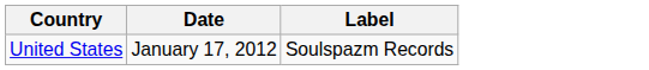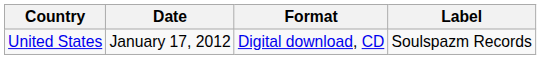 <table class="wikitable sortable">
 <tr>
 <th>Country</th>
 <th>Date</th>
+<th>Format</th>
 <th>Label</th>
 </tr>
 <tr>
 <td><a href='#'>United States</a></td>
 <td>January 17, 2012</td>
+<td><a href='#'>Digital download</a>, <a href='#'>CD</a></td>
 <td>Soulspazm Records</td>
 </tr>
 </table>
